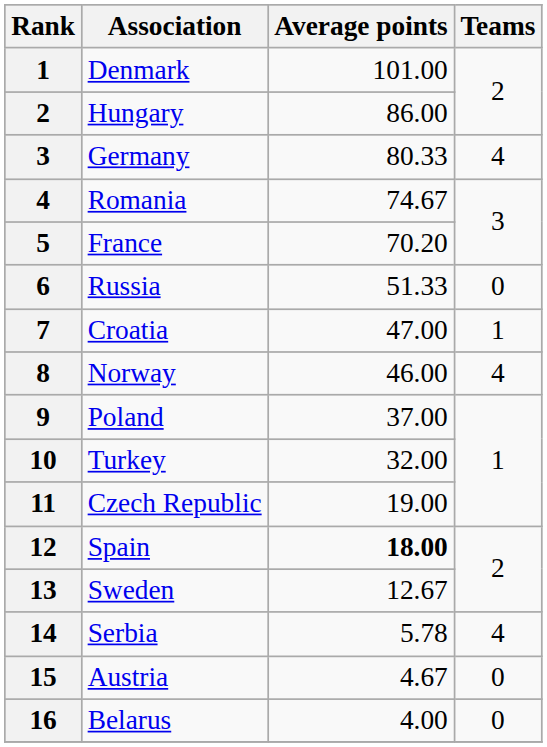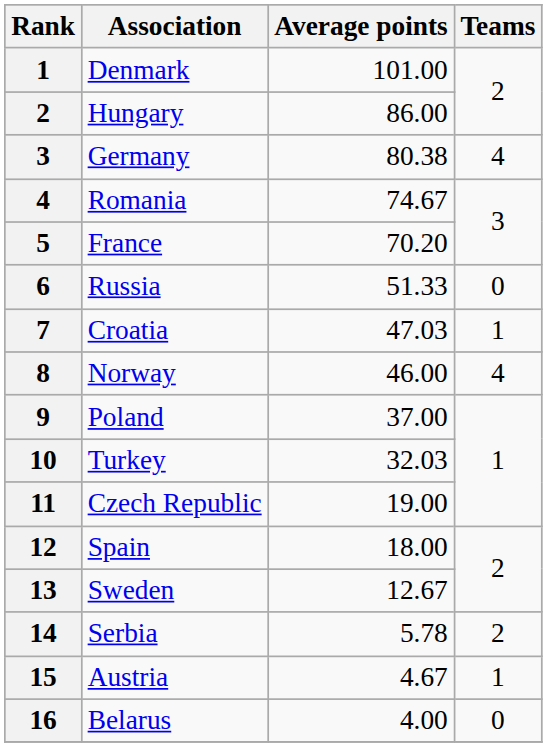 <table class="wikitable">
 <tr>
 <th>Rank</th>
 <th>Association</th>
 <th>Average points</th>
 <th>Teams</th>
 </tr>
 <tr>
 <th>1</th>
 <td> <a href='#'>Denmark</a></td>
 <td align=right>101.00</td>
 <td align=center rowspan=2>2</td>
 </tr>
 <tr>
 <th>2</th>
 <td> <a href='#'>Hungary</a></td>
 <td align=right>86.00</td>
 </tr>
 <tr>
 <th>3</th>
 <td> <a href='#'>Germany</a></td>
-<td align=right>80.33</td>
+<td align=right>80.38</td>
 <td align=center rowspan=1>4</td>
 </tr>
 <tr>
 <th>4</th>
 <td> <a href='#'>Romania</a></td>
 <td align=right>74.67</td>
 <td align=center rowspan=2>3</td>
 </tr>
 <tr>
 <th>5</th>
 <td> <a href='#'>France</a></td>
 <td align=right>70.20</td>
 </tr>
 <tr>
 <th>6</th>
 <td> <a href='#'>Russia</a></td>
 <td align="right">51.33</td>
 <td rowspan="1" align="center">0</td>
 </tr>
 <tr>
 <th>7</th>
 <td> <a href='#'>Croatia</a></td>
-<td align="right">47.00</td>
+<td align="right">47.03</td>
 <td rowspan="1" align="center">1</td>
 </tr>
 <tr>
 <th>8</th>
 <td> <a href='#'>Norway</a></td>
 <td align="right">46.00</td>
 <td rowspan="1" align="center">4</td>
 </tr>
 <tr>
 <th>9</th>
 <td> <a href='#'>Poland</a></td>
 <td align="right">37.00</td>
 <td rowspan="3" align="center">1</td>
 </tr>
 <tr>
 <th>10</th>
 <td> <a href='#'>Turkey</a></td>
-<td align=right>32.00</td>
+<td align=right>32.03</td>
 </tr>
 <tr>
 <th>11</th>
 <td> <a href='#'>Czech Republic</a></td>
 <td align=right>19.00</td>
 </tr>
 <tr>
 <th>12</th>
 <td> <a href='#'>Spain</a></td>
-<td align="right"><strong>18.00</strong></td>
+<td align="right">18.00</td>
 <td rowspan="2" align="center">2</td>
 </tr>
 <tr>
 <th>13</th>
 <td> <a href='#'>Sweden</a></td>
 <td align=right>12.67</td>
 </tr>
 <tr>
 <th>14</th>
 <td> <a href='#'>Serbia</a></td>
 <td align="right">5.78</td>
-<td rowspan="1" align="center">4</td>
+<td rowspan="1" align="center">2</td>
 </tr>
 <tr>
 <th>15</th>
 <td> <a href='#'>Austria</a></td>
 <td align="right">4.67</td>
-<td rowspan="1" align="center">0</td>
+<td rowspan="1" align="center">1</td>
 </tr>
 <tr>
 <th>16</th>
 <td> <a href='#'>Belarus</a></td>
 <td align="right">4.00</td>
 <td rowspan="1" align="center">0</td>
 </tr>
 <tr>
 </tr>
 </table>
